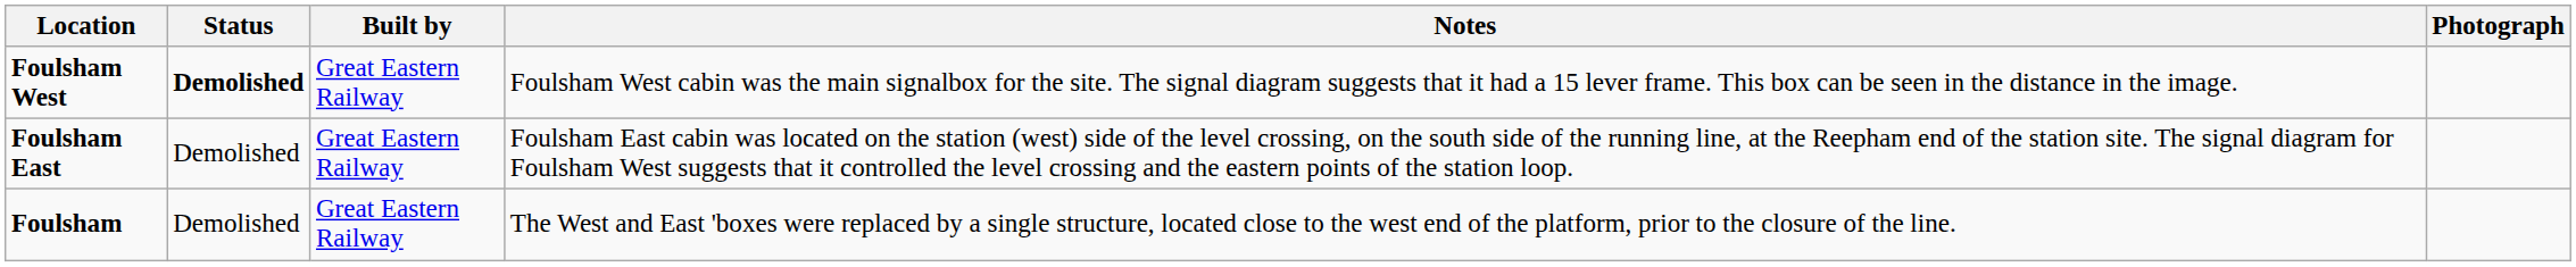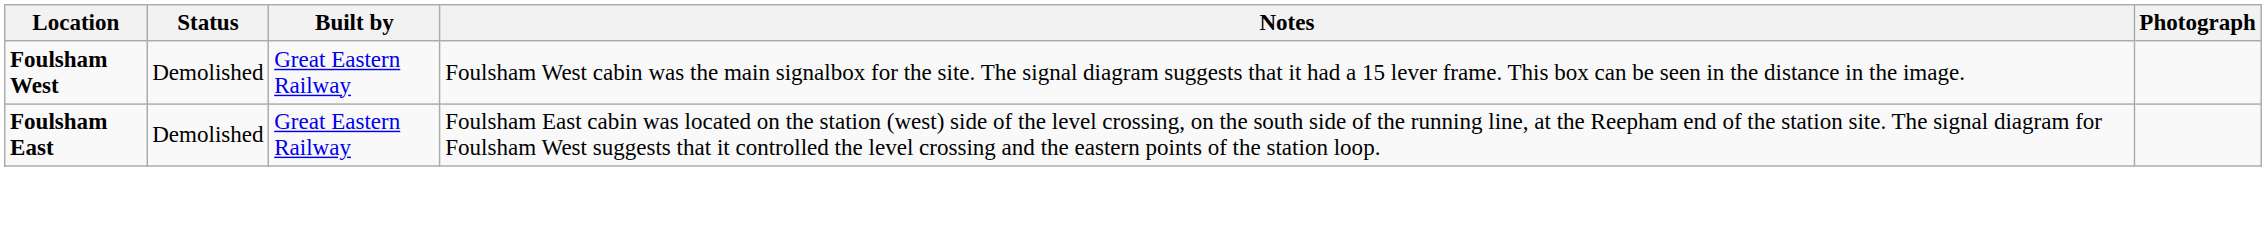 <table class="wikitable">
 <tr>
 <th>Location</th>
 <th>Status</th>
 <th>Built by</th>
 <th>Notes</th>
 <th>Photograph</th>
 </tr>
 <tr>
 <td><strong>Foulsham West</strong></td>
-<td><strong>Demolished</strong></td>
+<td>Demolished</td>
 <td><a href='#'>Great Eastern Railway</a></td>
 <td>Foulsham West cabin was the main signalbox for the site.  The signal diagram suggests that it had a 15 lever frame.  This box can be seen in the distance in the image.</td>
 <td></td>
 </tr>
 <tr>
 <td><strong>Foulsham East</strong></td>
 <td>Demolished</td>
 <td><a href='#'>Great Eastern Railway</a></td>
 <td>Foulsham East cabin was located on the station (west) side of the level crossing, on the south side of the running line, at the Reepham end of the station site.  The signal diagram for Foulsham West suggests that it controlled the level crossing and the eastern points of the station loop.</td>
 <td></td>
 </tr>
-<tr>
-<td><strong>Foulsham</strong></td>
-<td>Demolished</td>
-<td><a href='#'>Great Eastern Railway</a></td>
-<td>The West and East 'boxes were replaced by a single structure, located close to the west end of the platform, prior to the closure of the line.</td>
-<td></td>
-</tr>
 </table>
